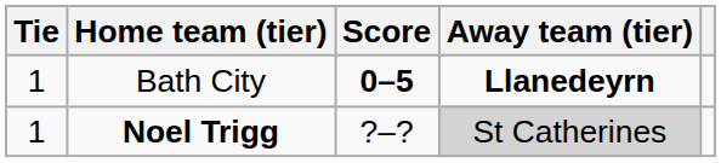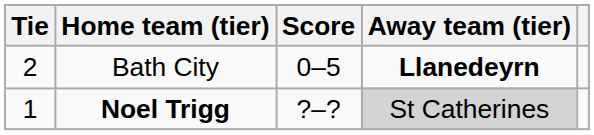 <table class="wikitable" style="text-align:center; font-size:85%">
 <tr>
 <th>Tie</th>
 <th>Home team (tier)</th>
 <th>Score</th>
 <th>Away team (tier)</th>
 <th></th>
 </tr>
 <tr>
-<td align="center">1</td>
+<td align="center">2</td>
 <td>Bath City</td>
-<td align="center"><strong>0–5</strong></td>
+<td align="center">0–5</td>
 <td><strong>Llanedeyrn</strong></td>
 <td></td>
 </tr>
 <tr>
 <td align="center">1</td>
 <td><strong>Noel Trigg</strong></td>
 <td align="center">?–?</td>
 <td style="background: lightgrey;">St Catherines</td>
 <td></td>
 </tr>
 </table>
